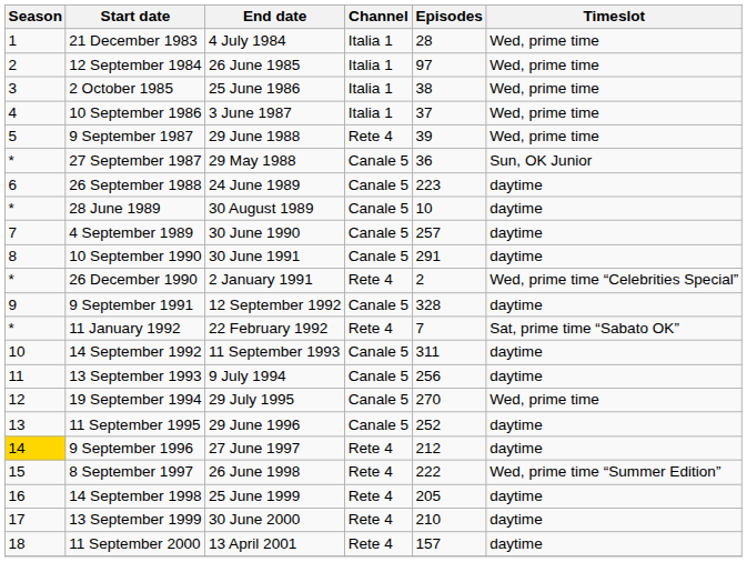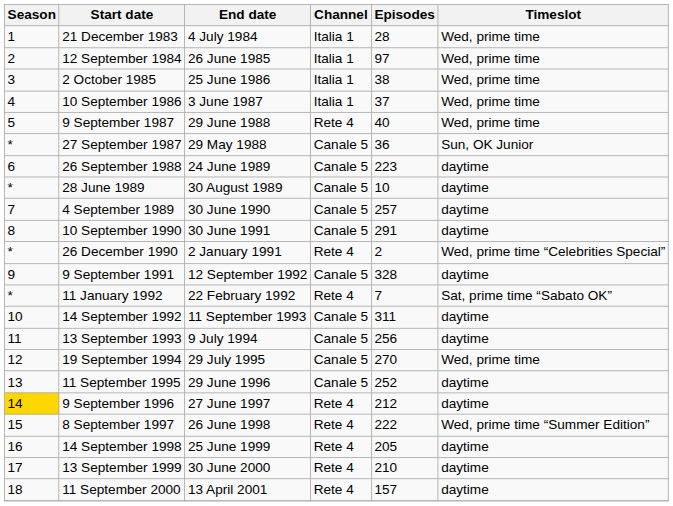 <table class="wikitable">
 <tr>
 <th>Season</th>
 <th>Start date</th>
 <th>End date</th>
 <th>Channel</th>
 <th>Episodes</th>
 <th>Timeslot</th>
 </tr>
 <tr>
 <td>1</td>
 <td>21 December 1983</td>
 <td>4 July 1984</td>
 <td>Italia 1</td>
 <td>28</td>
 <td>Wed, prime time</td>
 </tr>
 <tr>
 <td>2</td>
 <td>12 September 1984</td>
 <td>26 June 1985</td>
 <td>Italia 1</td>
 <td>97</td>
 <td>Wed, prime time</td>
 </tr>
 <tr>
 <td>3</td>
 <td>2 October 1985</td>
 <td>25 June 1986</td>
 <td>Italia 1</td>
 <td>38</td>
 <td>Wed, prime time</td>
 </tr>
 <tr>
 <td>4</td>
 <td>10 September 1986</td>
 <td>3 June 1987</td>
 <td>Italia 1</td>
 <td>37</td>
 <td>Wed, prime time</td>
 </tr>
 <tr>
 <td>5</td>
 <td>9 September 1987</td>
 <td>29 June 1988</td>
 <td>Rete 4</td>
-<td>39</td>
+<td>40</td>
 <td>Wed, prime time</td>
 </tr>
 <tr>
 <td>*</td>
 <td>27 September 1987</td>
 <td>29 May 1988</td>
 <td>Canale 5</td>
 <td>36</td>
 <td>Sun, OK Junior</td>
 </tr>
 <tr>
 <td>6</td>
 <td>26 September 1988</td>
 <td>24 June 1989</td>
 <td>Canale 5</td>
 <td>223</td>
 <td>daytime</td>
 </tr>
 <tr>
 <td>*</td>
 <td>28 June 1989</td>
 <td>30 August 1989</td>
 <td>Canale 5</td>
 <td>10</td>
 <td>daytime</td>
 </tr>
 <tr>
 <td>7</td>
 <td>4 September 1989</td>
 <td>30 June 1990</td>
 <td>Canale 5</td>
 <td>257</td>
 <td>daytime</td>
 </tr>
 <tr>
 <td>8</td>
 <td>10 September 1990</td>
 <td>30 June 1991</td>
 <td>Canale 5</td>
 <td>291</td>
 <td>daytime</td>
 </tr>
 <tr>
 <td>*</td>
 <td>26 December 1990</td>
 <td>2 January 1991</td>
 <td>Rete 4</td>
 <td>2</td>
 <td>Wed, prime time “Celebrities Special”</td>
 </tr>
 <tr>
 <td>9</td>
 <td>9 September 1991</td>
 <td>12 September 1992</td>
 <td>Canale 5</td>
 <td>328</td>
 <td>daytime</td>
 </tr>
 <tr>
 <td>*</td>
 <td>11 January 1992</td>
 <td>22 February 1992</td>
 <td>Rete 4</td>
 <td>7</td>
 <td>Sat, prime time “Sabato OK”</td>
 </tr>
 <tr>
 <td>10</td>
 <td>14 September 1992</td>
 <td>11 September 1993</td>
 <td>Canale 5</td>
 <td>311</td>
 <td>daytime</td>
 </tr>
 <tr>
 <td>11</td>
 <td>13 September 1993</td>
 <td>9 July 1994</td>
 <td>Canale 5</td>
 <td>256</td>
 <td>daytime</td>
 </tr>
 <tr>
 <td>12</td>
 <td>19 September 1994</td>
 <td>29 July 1995</td>
 <td>Canale 5</td>
 <td>270</td>
 <td>Wed, prime time</td>
 </tr>
 <tr>
 <td>13</td>
 <td>11 September 1995</td>
 <td>29 June 1996</td>
 <td>Canale 5</td>
 <td>252</td>
 <td>daytime</td>
 </tr>
 <tr>
 <td style="background: gold;">14</td>
 <td>9 September 1996</td>
 <td>27 June 1997</td>
 <td>Rete 4</td>
 <td>212</td>
 <td>daytime</td>
 </tr>
 <tr>
 <td>15</td>
 <td>8 September 1997</td>
 <td>26 June 1998</td>
 <td>Rete 4</td>
 <td>222</td>
 <td>Wed, prime time “Summer Edition”</td>
 </tr>
 <tr>
 <td>16</td>
 <td>14 September 1998</td>
 <td>25 June 1999</td>
 <td>Rete 4</td>
 <td>205</td>
 <td>daytime</td>
 </tr>
 <tr>
 <td>17</td>
 <td>13 September 1999</td>
 <td>30 June 2000</td>
 <td>Rete 4</td>
 <td>210</td>
 <td>daytime</td>
 </tr>
 <tr>
 <td>18</td>
 <td>11 September 2000</td>
 <td>13 April 2001</td>
 <td>Rete 4</td>
 <td>157</td>
 <td>daytime</td>
 </tr>
 <tr>
 </tr>
 </table>
